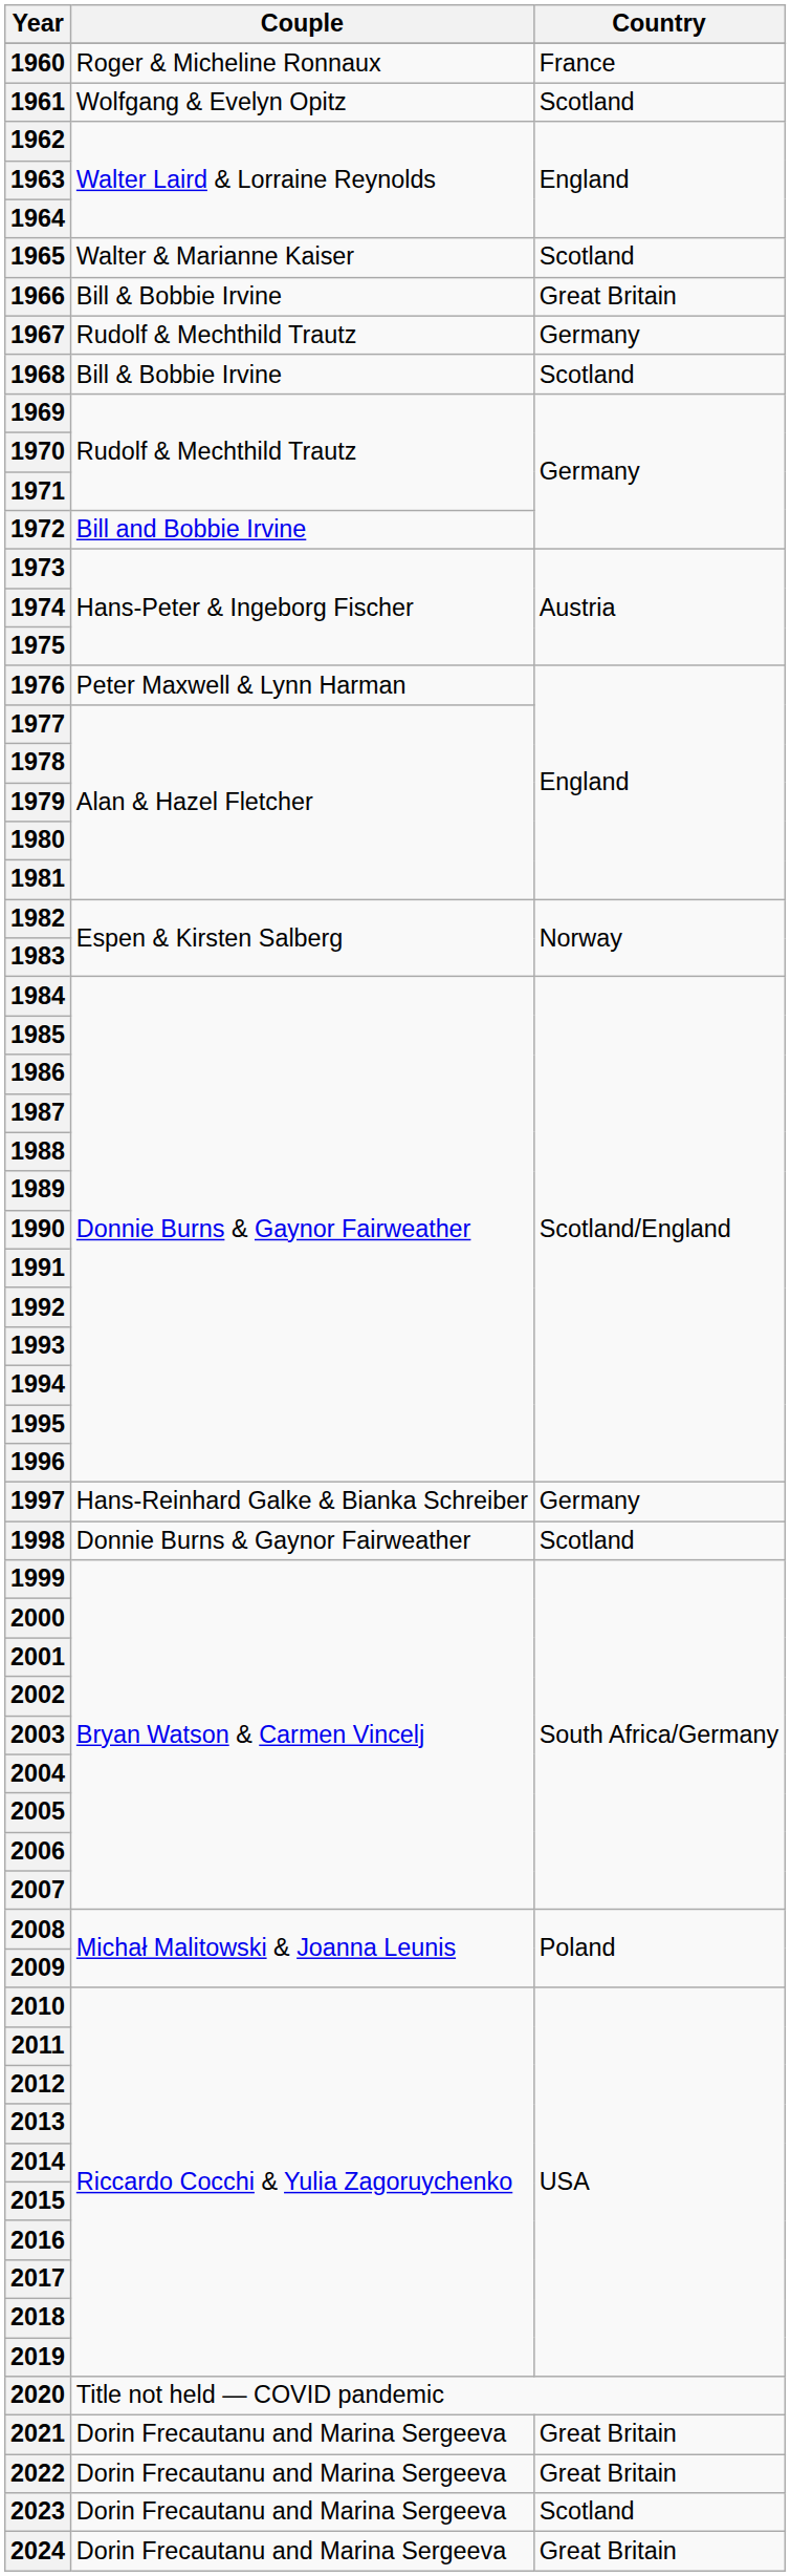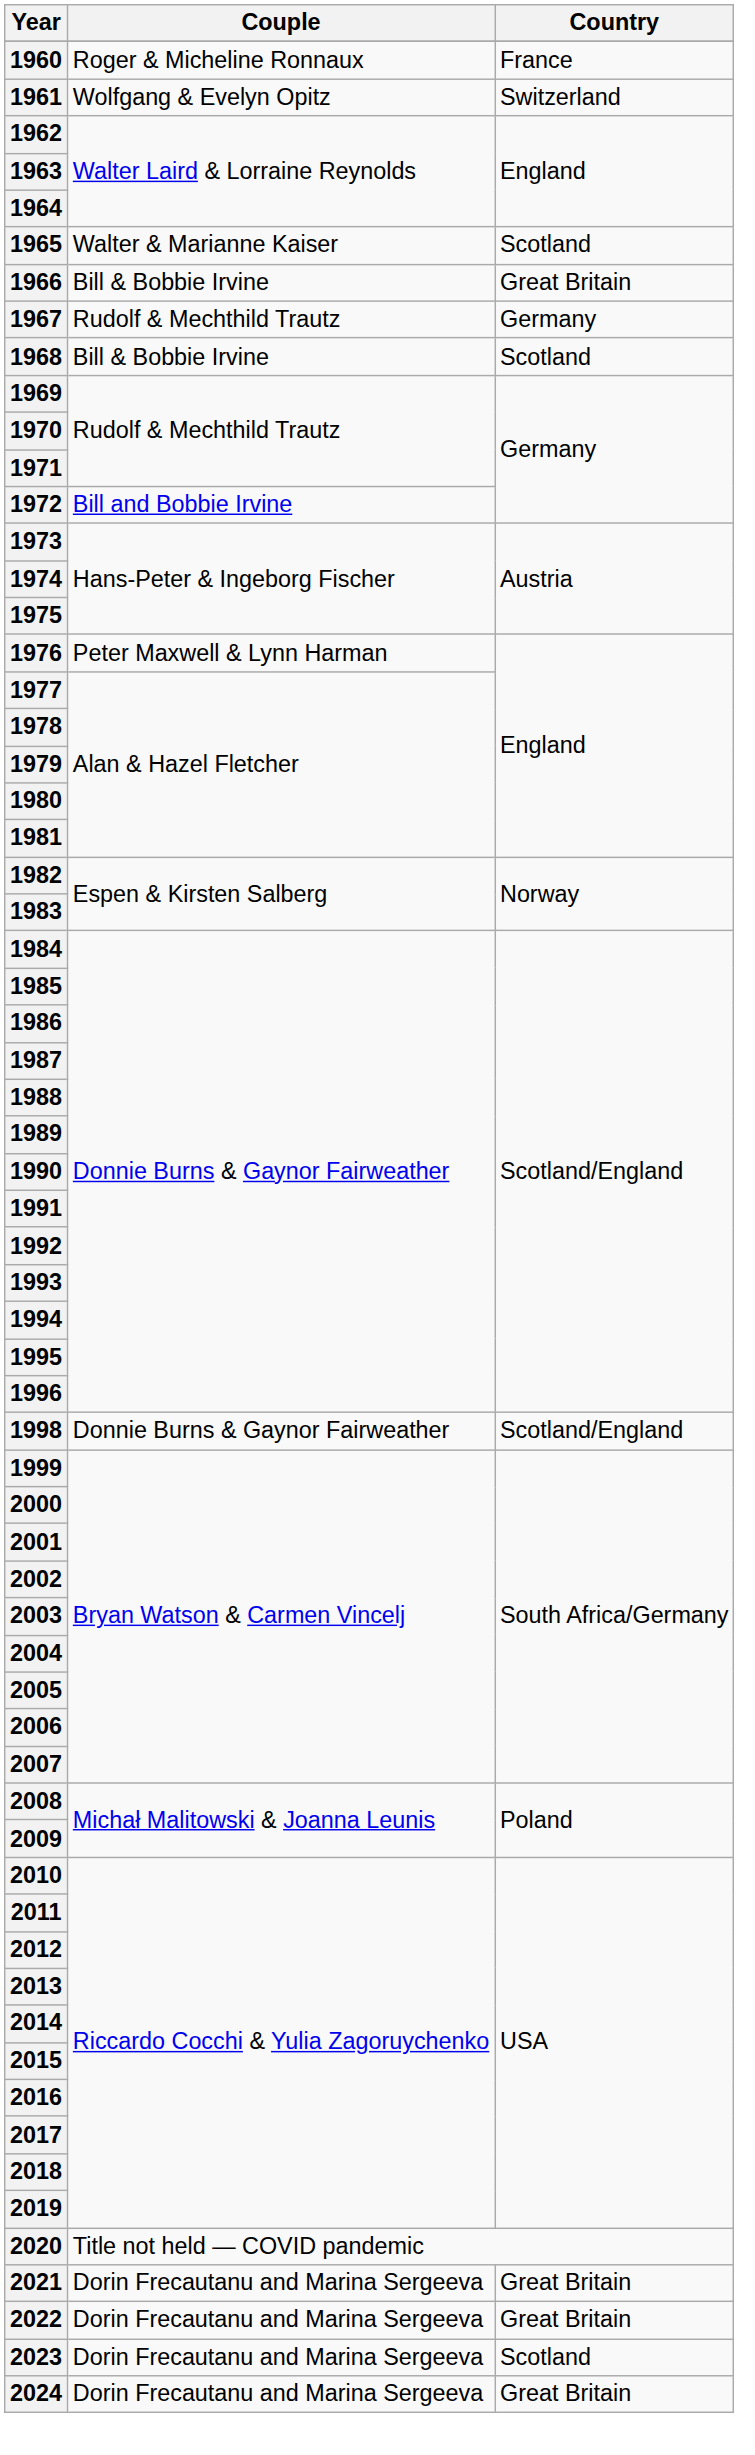 <table class="wikitable">
 <tr>
 <th>Year</th>
 <th>Couple</th>
 <th>Country</th>
 </tr>
 <tr>
 </tr>
 <tr>
 <th>1960</th>
 <td>Roger & Micheline Ronnaux</td>
 <td>France</td>
 </tr>
 <tr>
 <th>1961</th>
 <td>Wolfgang & Evelyn Opitz</td>
-<td>Scotland</td>
+<td>Switzerland</td>
 </tr>
 <tr>
 <th>1962</th>
 <td rowspan="3"><a href='#'>Walter Laird</a> & Lorraine Reynolds</td>
 <td rowspan="3">England</td>
 </tr>
 <tr>
 <th>1963</th>
 </tr>
 <tr>
 <th>1964</th>
 </tr>
 <tr>
 <th>1965</th>
 <td>Walter & Marianne Kaiser</td>
 <td>Scotland</td>
 </tr>
 <tr>
 <th>1966</th>
 <td>Bill & Bobbie Irvine</td>
 <td>Great Britain</td>
 </tr>
 <tr>
 <th>1967</th>
 <td>Rudolf & Mechthild Trautz</td>
 <td>Germany</td>
 </tr>
 <tr>
 <th>1968</th>
 <td>Bill & Bobbie Irvine</td>
 <td>Scotland</td>
 </tr>
 <tr>
 <th>1969</th>
 <td rowspan="3">Rudolf & Mechthild Trautz</td>
 <td rowspan="4">Germany</td>
 </tr>
 <tr>
 <th>1970</th>
 </tr>
 <tr>
 <th>1971</th>
 </tr>
 <tr>
 <th>1972</th>
 <td><a href='#'>Bill and Bobbie Irvine</a></td>
 </tr>
 <tr>
 <th>1973</th>
 <td rowspan="3">Hans-Peter & Ingeborg Fischer</td>
 <td rowspan="3">Austria</td>
 </tr>
 <tr>
 <th>1974</th>
 </tr>
 <tr>
 <th>1975</th>
 </tr>
 <tr>
 <th>1976</th>
 <td>Peter Maxwell & Lynn Harman</td>
 <td rowspan="6">England</td>
 </tr>
 <tr>
 <th>1977</th>
 <td rowspan="5">Alan & Hazel Fletcher</td>
 </tr>
 <tr>
 <th>1978</th>
 </tr>
 <tr>
 <th>1979</th>
 </tr>
 <tr>
 <th>1980</th>
 </tr>
 <tr>
 <th>1981</th>
 </tr>
 <tr>
 <th>1982</th>
 <td rowspan="2">Espen & Kirsten Salberg</td>
 <td rowspan="2">Norway</td>
 </tr>
 <tr>
 <th>1983</th>
 </tr>
 <tr>
 <th>1984</th>
 <td rowspan="13"><a href='#'>Donnie Burns</a> & <a href='#'>Gaynor Fairweather</a></td>
 <td rowspan="13">Scotland/England</td>
 </tr>
 <tr>
 <th>1985</th>
 </tr>
 <tr>
 <th>1986</th>
 </tr>
 <tr>
 <th>1987</th>
 </tr>
 <tr>
 <th>1988</th>
 </tr>
 <tr>
 <th>1989</th>
 </tr>
 <tr>
 <th>1990</th>
 </tr>
 <tr>
 <th>1991</th>
 </tr>
 <tr>
 <th>1992</th>
 </tr>
 <tr>
 <th>1993</th>
 </tr>
 <tr>
 <th>1994</th>
 </tr>
 <tr>
 <th>1995</th>
 </tr>
 <tr>
 <th>1996</th>
 </tr>
 <tr>
-<th>1997</th>
-<td>Hans-Reinhard Galke & Bianka Schreiber</td>
-<td>Germany</td>
-</tr>
-<tr>
 <th>1998</th>
 <td>Donnie Burns & Gaynor Fairweather</td>
-<td>Scotland</td>
+<td>Scotland/England</td>
 </tr>
 <tr>
 <th>1999</th>
 <td rowspan="9"><a href='#'>Bryan Watson</a> & <a href='#'>Carmen Vincelj</a></td>
 <td rowspan="9">South Africa/Germany</td>
 </tr>
 <tr>
 <th>2000</th>
 </tr>
 <tr>
 <th>2001</th>
 </tr>
 <tr>
 <th>2002</th>
 </tr>
 <tr>
 <th>2003</th>
 </tr>
 <tr>
 <th>2004</th>
 </tr>
 <tr>
 <th>2005</th>
 </tr>
 <tr>
 <th>2006</th>
 </tr>
 <tr>
 <th>2007</th>
 </tr>
 <tr>
 <th>2008</th>
 <td rowspan="2"><a href='#'>Michał Malitowski</a> & <a href='#'>Joanna Leunis</a></td>
 <td rowspan="2">Poland</td>
 </tr>
 <tr>
 <th>2009</th>
 </tr>
 <tr>
 <th>2010</th>
 <td rowspan="10"><a href='#'>Riccardo Cocchi</a> & <a href='#'>Yulia Zagoruychenko</a></td>
 <td rowspan="10">USA</td>
 </tr>
 <tr>
 <th>2011</th>
 </tr>
 <tr>
 <th>2012</th>
 </tr>
 <tr>
 <th>2013</th>
 </tr>
 <tr>
 <th>2014</th>
 </tr>
 <tr>
 <th>2015</th>
 </tr>
 <tr>
 <th>2016</th>
 </tr>
 <tr>
 <th>2017</th>
 </tr>
 <tr>
 <th>2018</th>
 </tr>
 <tr>
 <th>2019</th>
 </tr>
 <tr>
 <th>2020</th>
 <td colspan="2">Title not held — COVID pandemic</td>
 </tr>
 <tr>
 <th>2021</th>
 <td>Dorin Frecautanu and Marina Sergeeva</td>
 <td>Great Britain</td>
 </tr>
 <tr>
 <th>2022</th>
 <td>Dorin Frecautanu and Marina Sergeeva</td>
 <td>Great Britain</td>
 </tr>
 <tr>
 <th>2023</th>
 <td>Dorin Frecautanu and Marina Sergeeva</td>
 <td>Scotland</td>
 </tr>
 <tr>
 <th>2024</th>
 <td>Dorin Frecautanu and Marina Sergeeva</td>
 <td>Great Britain</td>
 </tr>
 </table>
